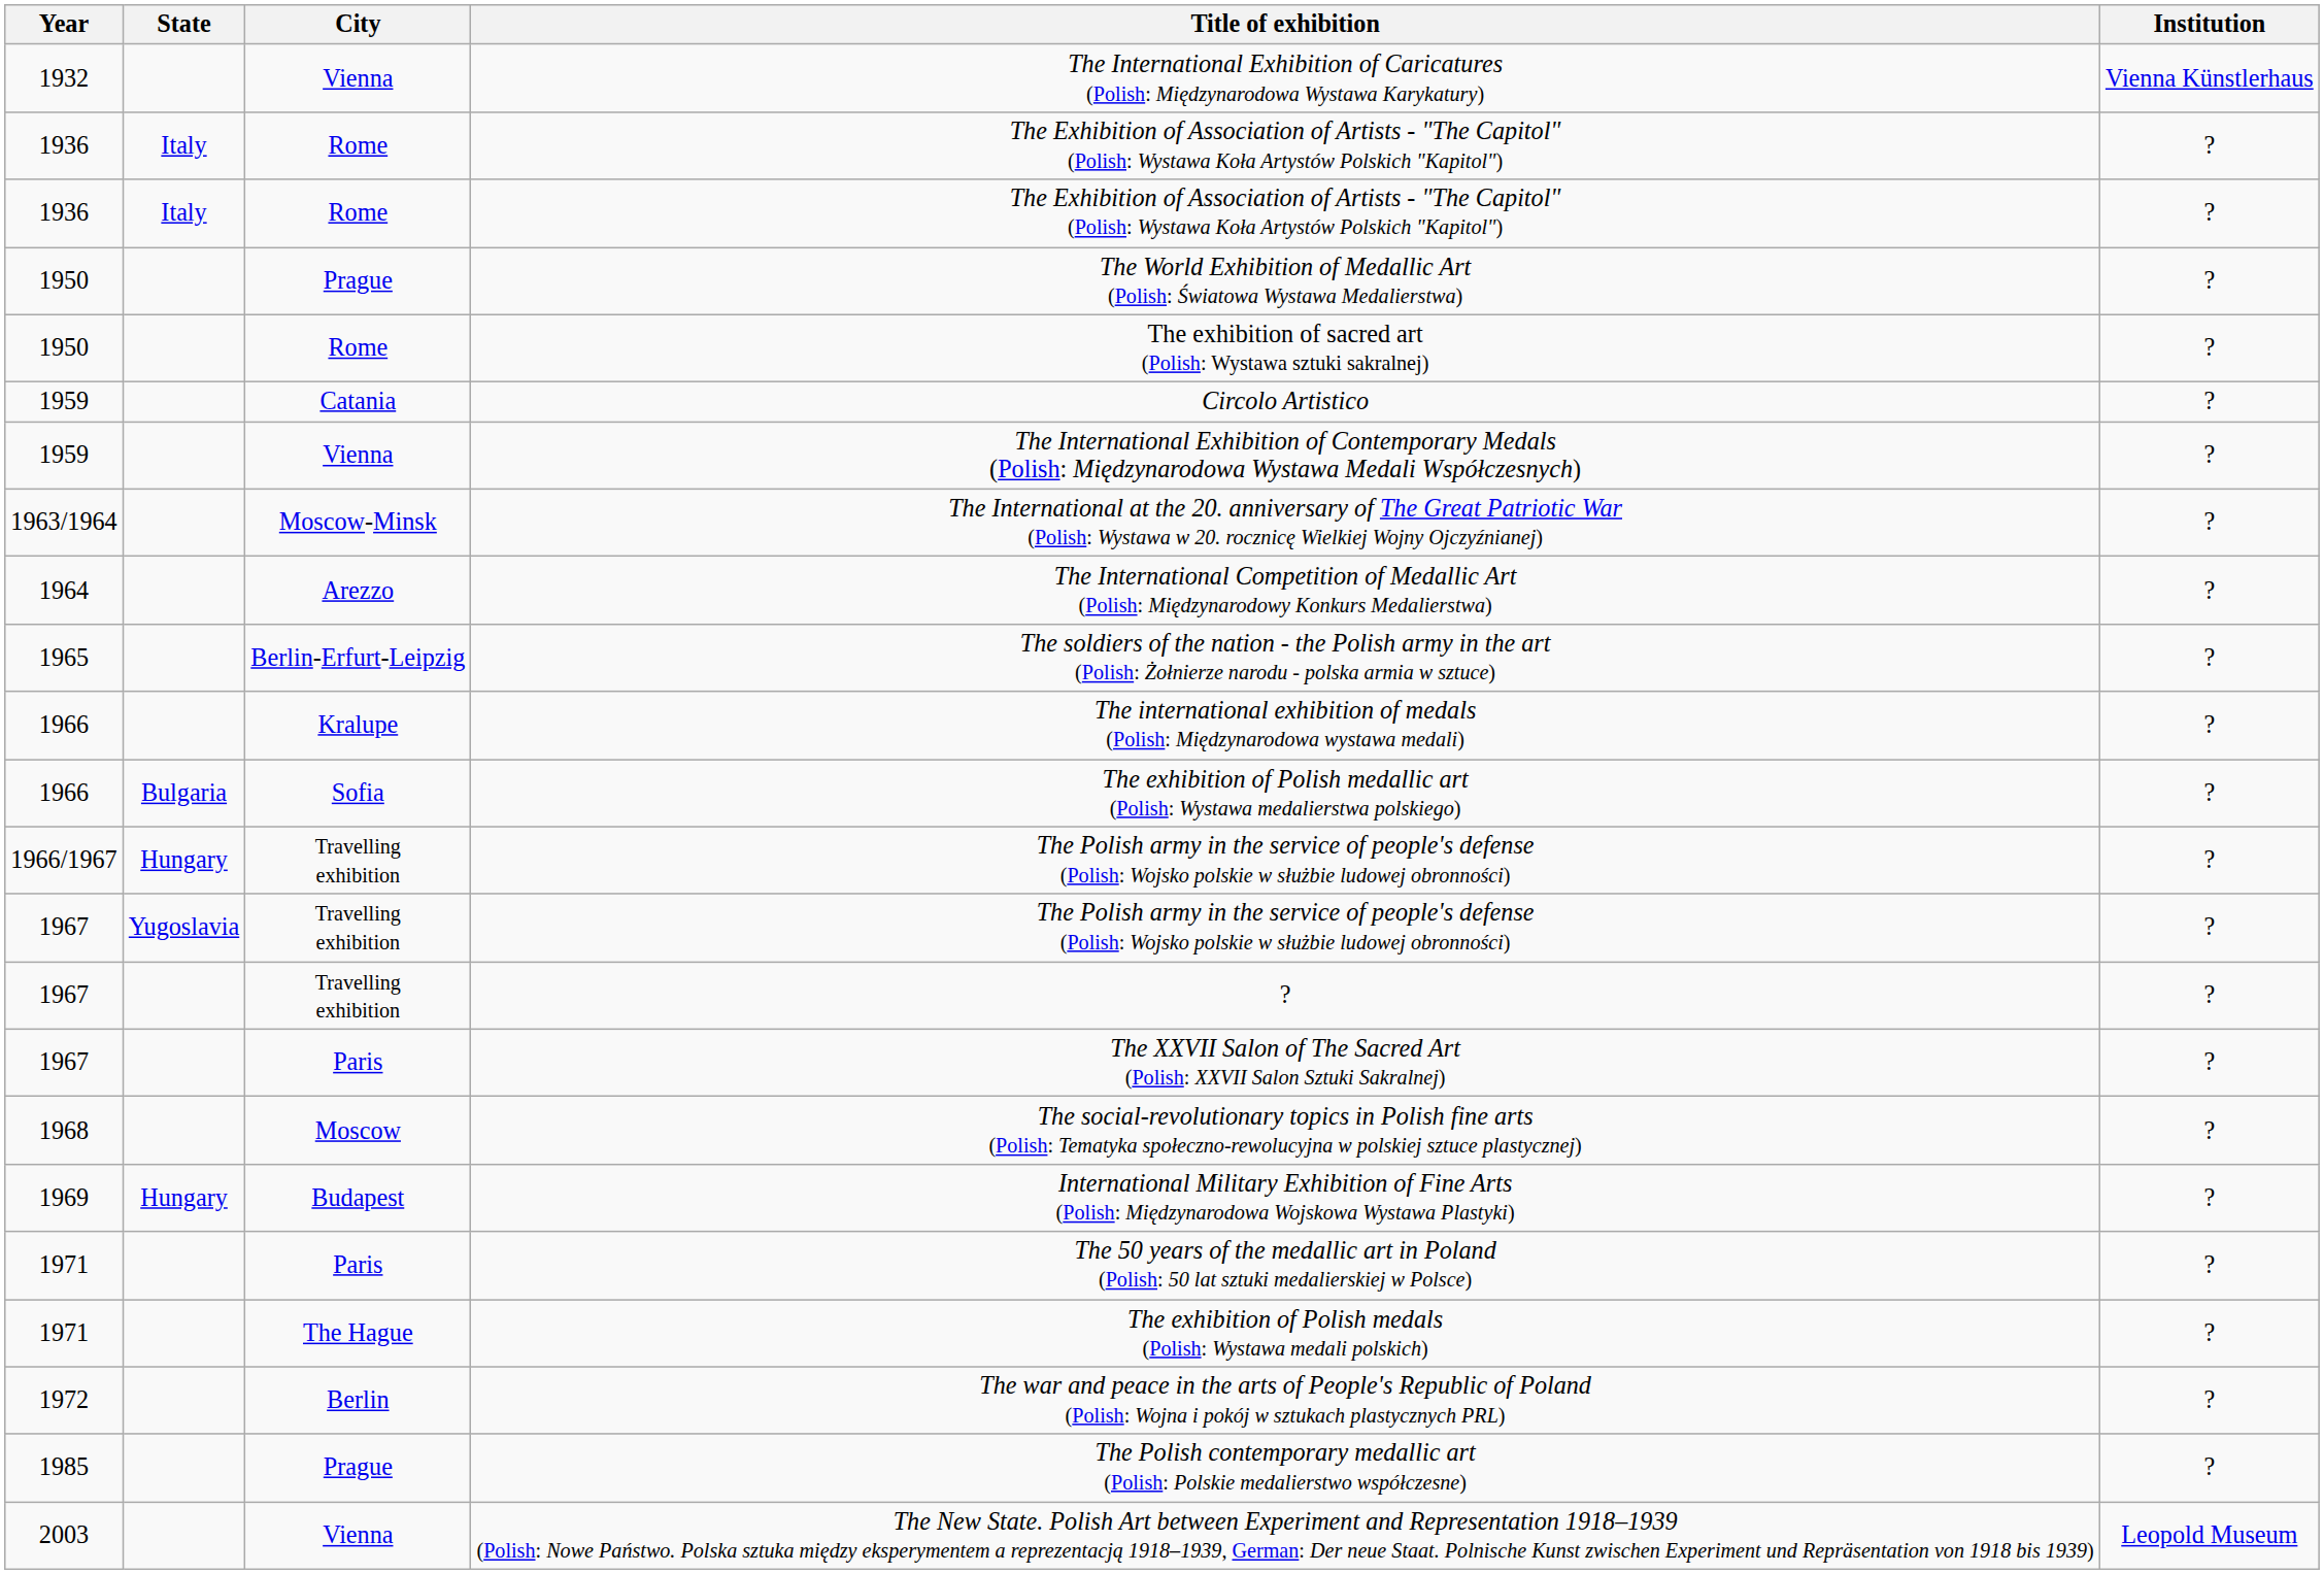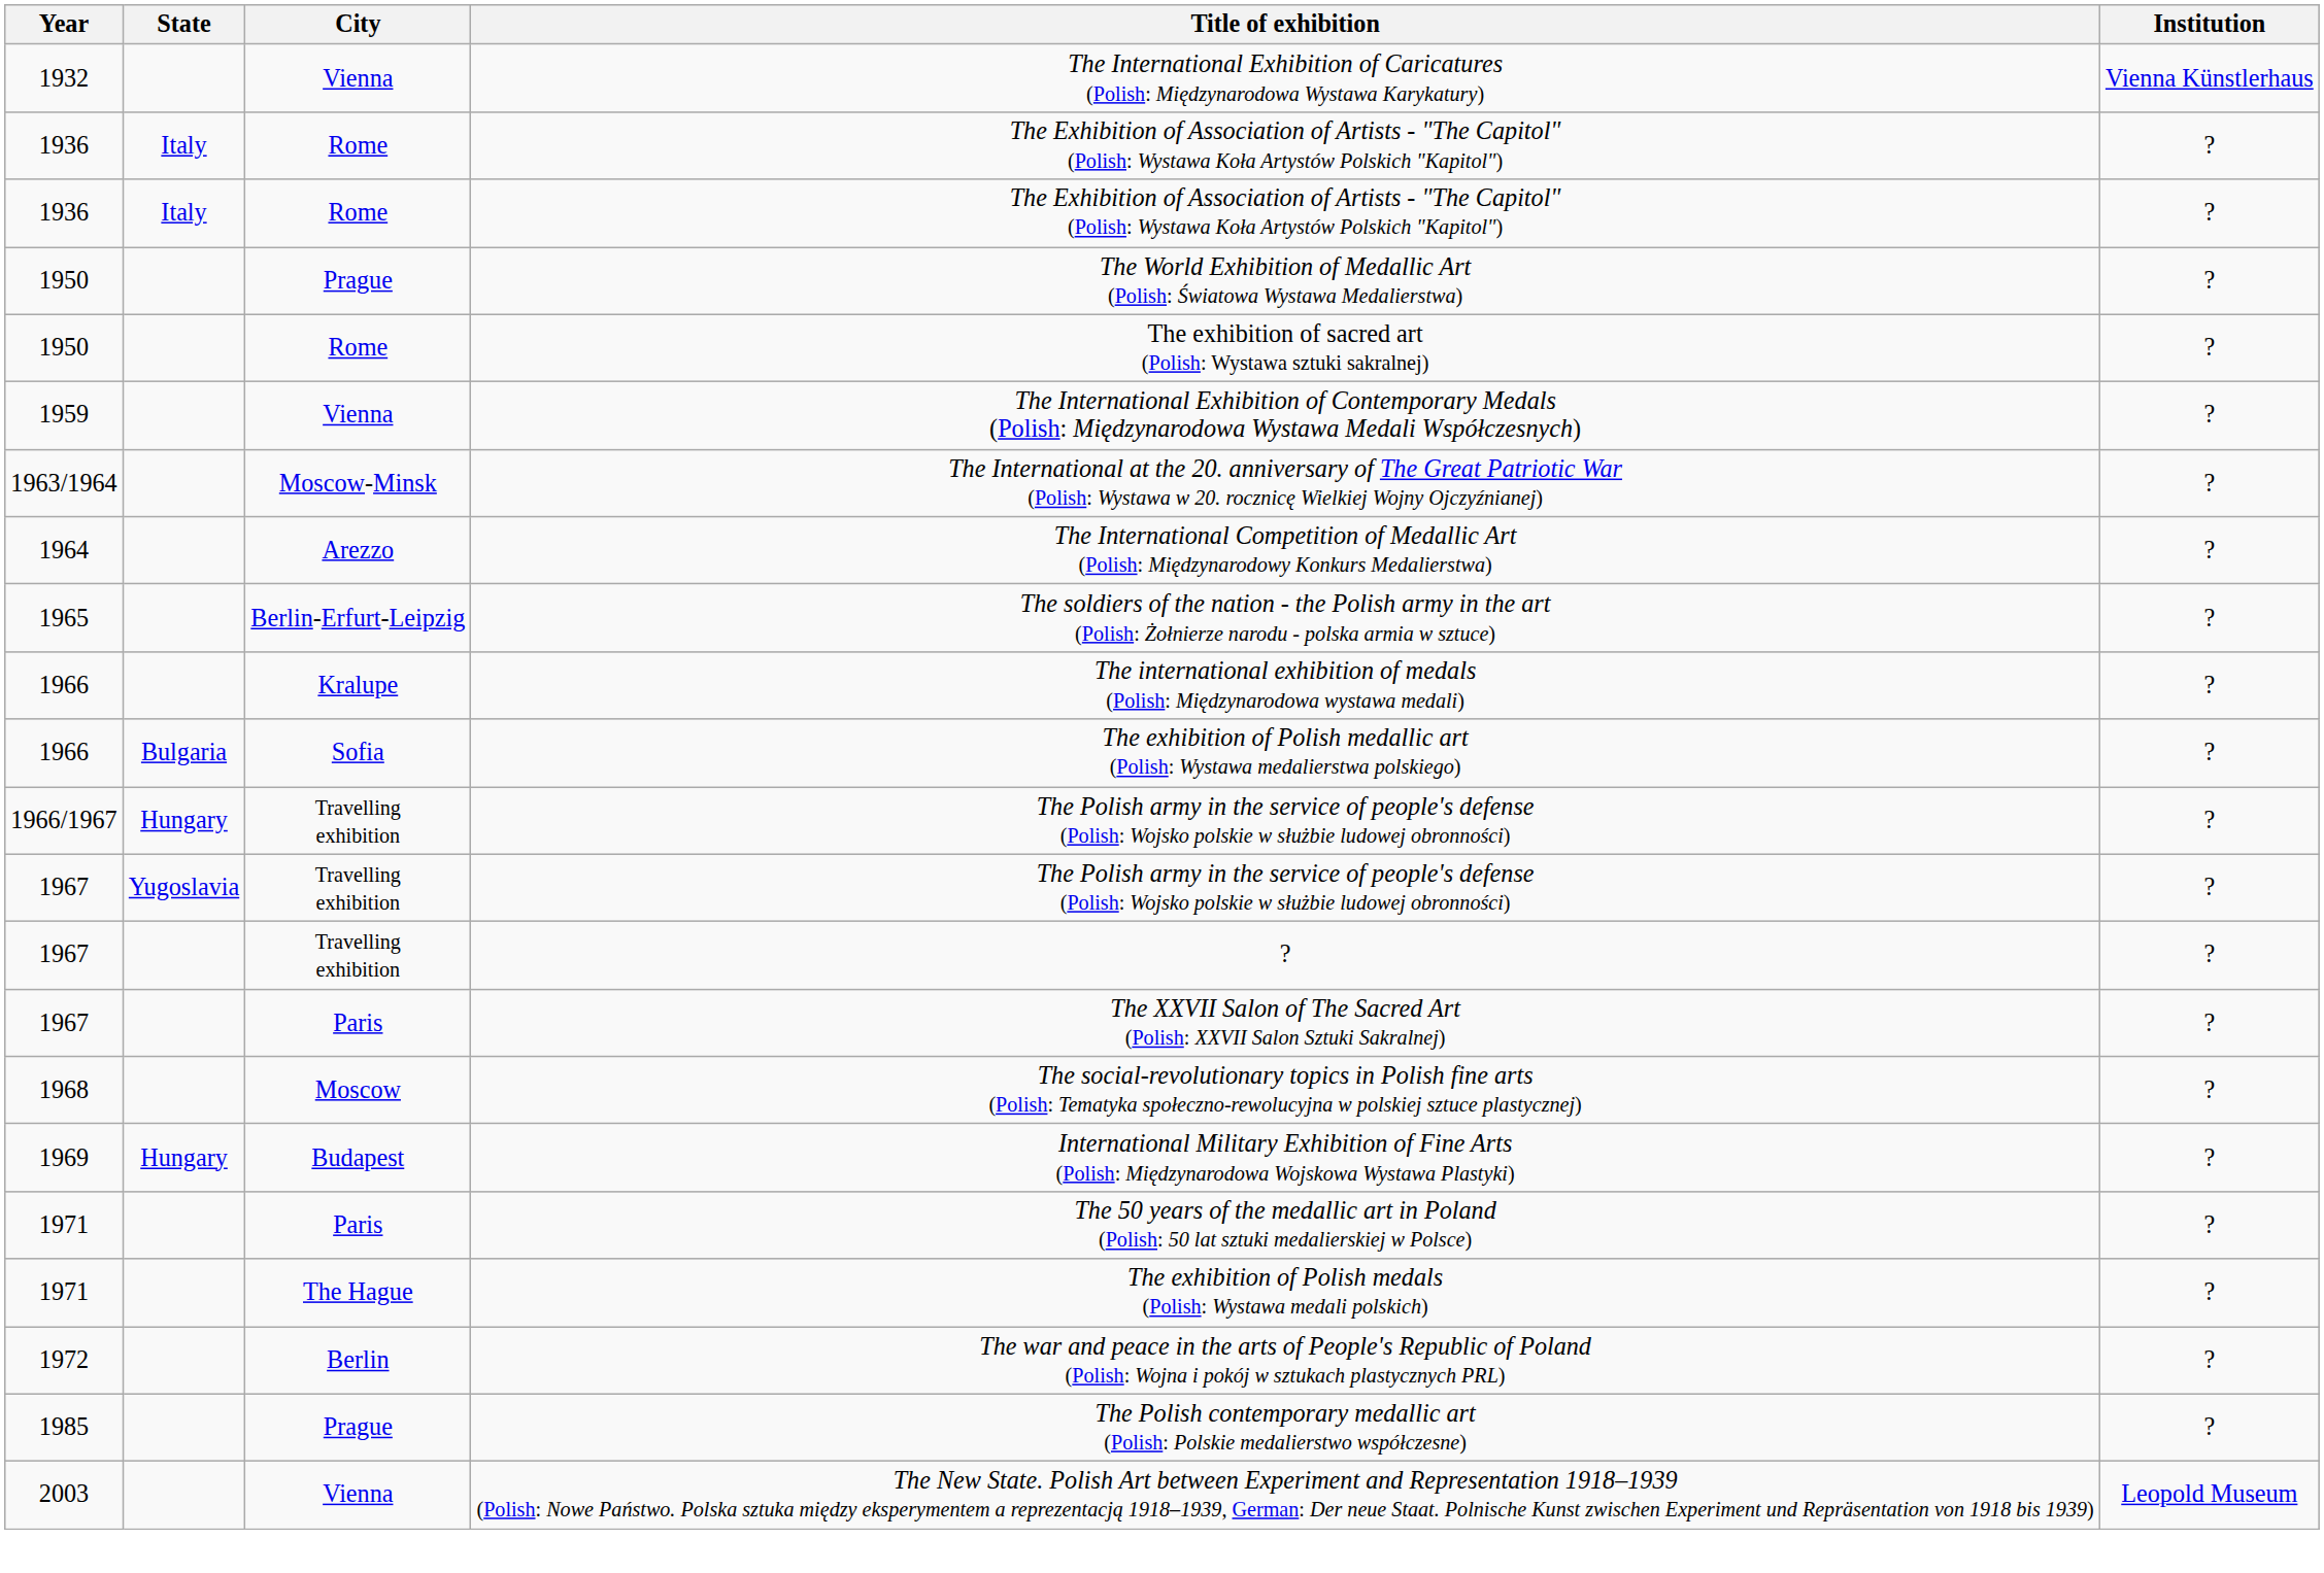 <table class="wikitable sortable" style="text-align:center;">
 <tr>
 <th>Year</th>
 <th>State</th>
 <th>City</th>
 <th>Title of exhibition</th>
 <th>Institution</th>
 </tr>
 <tr>
 <td>1932</td>
 <td></td>
 <td><a href='#'>Vienna</a></td>
 <td><em>The International Exhibition of Caricatures</em><br><small>(<a href='#'>Polish</a>: <em>Międzynarodowa Wystawa Karykatury</em>)</small></td>
 <td><a href='#'>Vienna Künstlerhaus</a></td>
 </tr>
 <tr>
 <td>1936</td>
 <td> <a href='#'>Italy</a></td>
 <td><a href='#'>Rome</a></td>
 <td><em>The Exhibition of Association of Artists - "The Capitol"</em><br><small>(<a href='#'>Polish</a>: <em>Wystawa Koła Artystów Polskich "Kapitol"</em>)</small></td>
 <td>?</td>
 </tr>
 <tr>
 <td>1936</td>
 <td> <a href='#'>Italy</a></td>
 <td><a href='#'>Rome</a></td>
 <td><em>The Exhibition of Association of Artists - "The Capitol"</em><br><small>(<a href='#'>Polish</a>: <em>Wystawa Koła Artystów Polskich "Kapitol"</em>)</small></td>
 <td>?</td>
 </tr>
 <tr>
 <td>1950</td>
 <td></td>
 <td><a href='#'>Prague</a></td>
 <td><em>The World Exhibition of Medallic Art</em><br><small>(<a href='#'>Polish</a>: <em>Światowa Wystawa Medalierstwa</em>)</small></td>
 <td>?</td>
 </tr>
 <tr>
 <td>1950</td>
 <td></td>
 <td><a href='#'>Rome</a></td>
 <td>The exhibition of sacred art<br><small>(<a href='#'>Polish</a>: Wystawa sztuki sakralnej)</small></td>
-<td>?</td>
-</tr>
-<tr>
-<td>1959</td>
-<td></td>
-<td><a href='#'>Catania</a></td>
-<td><em>Circolo Artistico</em></td>
 <td>?</td>
 </tr>
 <tr>
 <td>1959</td>
 <td></td>
 <td><a href='#'>Vienna</a></td>
 <td><em>The International Exhibition of Contemporary Medals</em><br>(<a href='#'>Polish</a>: <em>Międzynarodowa Wystawa Medali Współczesnych</em>)</td>
 <td>?</td>
 </tr>
 <tr>
 <td>1963/1964</td>
 <td></td>
 <td><a href='#'>Moscow</a>-<a href='#'>Minsk</a></td>
 <td><em>The International at the 20. anniversary of <a href='#'>The Great Patriotic War</a></em><br><small>(<a href='#'>Polish</a>: <em>Wystawa w 20. rocznicę Wielkiej Wojny Ojczyźnianej</em>)</small></td>
 <td>?</td>
 </tr>
 <tr>
 <td>1964</td>
 <td></td>
 <td><a href='#'>Arezzo</a></td>
 <td><em>The International Competition of Medallic Art</em><br><small>(<a href='#'>Polish</a>: <em>Międzynarodowy Konkurs Medalierstwa</em>)</small></td>
 <td>?</td>
 </tr>
 <tr>
 <td>1965</td>
 <td></td>
 <td><a href='#'>Berlin</a>-<a href='#'>Erfurt</a>-<a href='#'>Leipzig</a></td>
 <td><em>The soldiers of the nation - the Polish army in the art</em><br><small>(<a href='#'>Polish</a>: <em>Żołnierze narodu - polska armia w sztuce</em>)</small></td>
 <td>?</td>
 </tr>
 <tr>
 <td>1966</td>
 <td></td>
 <td><a href='#'>Kralupe</a></td>
 <td><em>The international exhibition of medals</em><br><small>(<a href='#'>Polish</a>: <em>Międzynarodowa wystawa medali</em>)</small></td>
 <td>?</td>
 </tr>
 <tr>
 <td>1966</td>
 <td> <a href='#'>Bulgaria</a></td>
 <td><a href='#'>Sofia</a></td>
 <td><em>The exhibition of Polish medallic art</em><br><small>(<a href='#'>Polish</a>: <em>Wystawa medalierstwa polskiego</em>)</small></td>
 <td>?</td>
 </tr>
 <tr>
 <td>1966/1967</td>
 <td> <a href='#'>Hungary</a></td>
 <td><small>Travelling<br>exhibition</small></td>
 <td><em>The Polish army in the service of people's defense</em><br><small>(<a href='#'>Polish</a>: <em>Wojsko polskie w służbie ludowej obronności</em>)</small></td>
 <td>?</td>
 </tr>
 <tr>
 <td>1967</td>
 <td> <a href='#'>Yugoslavia</a></td>
 <td><small>Travelling<br>exhibition</small></td>
 <td><em>The Polish army in the service of people's defense</em><br><small>(<a href='#'>Polish</a>: <em>Wojsko polskie w służbie ludowej obronności</em>)</small></td>
 <td>?</td>
 </tr>
 <tr>
 <td>1967</td>
 <td>  </td>
 <td><small>Travelling<br>exhibition</small></td>
 <td>?</td>
 <td>?</td>
 </tr>
 <tr>
 <td>1967</td>
 <td></td>
 <td><a href='#'>Paris</a></td>
 <td><em>The XXVII Salon of The Sacred Art</em><br><small>(<a href='#'>Polish</a>: <em>XXVII Salon Sztuki Sakralnej</em>)</small></td>
 <td>?</td>
 </tr>
 <tr>
 <td>1968</td>
 <td></td>
 <td><a href='#'>Moscow</a></td>
 <td><em>The social-revolutionary topics in Polish fine arts</em><br><small>(<a href='#'>Polish</a>: <em>Tematyka społeczno-rewolucyjna w polskiej sztuce plastycznej</em>)</small></td>
 <td>?</td>
 </tr>
 <tr>
 <td>1969</td>
 <td> <a href='#'>Hungary</a></td>
 <td><a href='#'>Budapest</a></td>
 <td><em>International Military Exhibition of Fine Arts</em><br><small>(<a href='#'>Polish</a>: <em>Międzynarodowa Wojskowa Wystawa Plastyki</em>)</small></td>
 <td>?</td>
 </tr>
 <tr>
 <td>1971</td>
 <td></td>
 <td><a href='#'>Paris</a></td>
 <td><em>The 50 years of the medallic art in Poland</em><br><small>(<a href='#'>Polish</a>: <em>50 lat sztuki medalierskiej w Polsce</em>)</small></td>
 <td>?</td>
 </tr>
 <tr>
 <td>1971</td>
 <td></td>
 <td><a href='#'>The Hague</a></td>
 <td><em>The exhibition of Polish medals</em><br><small>(<a href='#'>Polish</a>: <em>Wystawa medali polskich</em>)</small></td>
 <td>?</td>
 </tr>
 <tr>
 <td>1972</td>
 <td></td>
 <td><a href='#'>Berlin</a></td>
 <td><em>The war and peace in the arts of People's Republic of Poland</em><br><small>(<a href='#'>Polish</a>: <em>Wojna i pokój w sztukach plastycznych PRL</em>)</small></td>
 <td>?</td>
 </tr>
 <tr>
 <td>1985</td>
 <td></td>
 <td><a href='#'>Prague</a></td>
 <td><em>The Polish contemporary medallic art</em><br><small>(<a href='#'>Polish</a>: <em>Polskie medalierstwo współczesne</em>)</small></td>
 <td>?</td>
 </tr>
 <tr>
 <td>2003</td>
 <td></td>
 <td><a href='#'>Vienna</a></td>
 <td><em>The New State. Polish Art between Experiment and Representation 1918–1939</em><br><small>(<a href='#'>Polish</a>: <em>Nowe Państwo. Polska sztuka między eksperymentem a reprezentacją 1918–1939</em>, <a href='#'>German</a>: <em>Der neue Staat. Polnische Kunst zwischen Experiment und Repräsentation von 1918 bis 1939</em>)</small></td>
 <td><a href='#'>Leopold Museum</a></td>
 </tr>
 </table>
